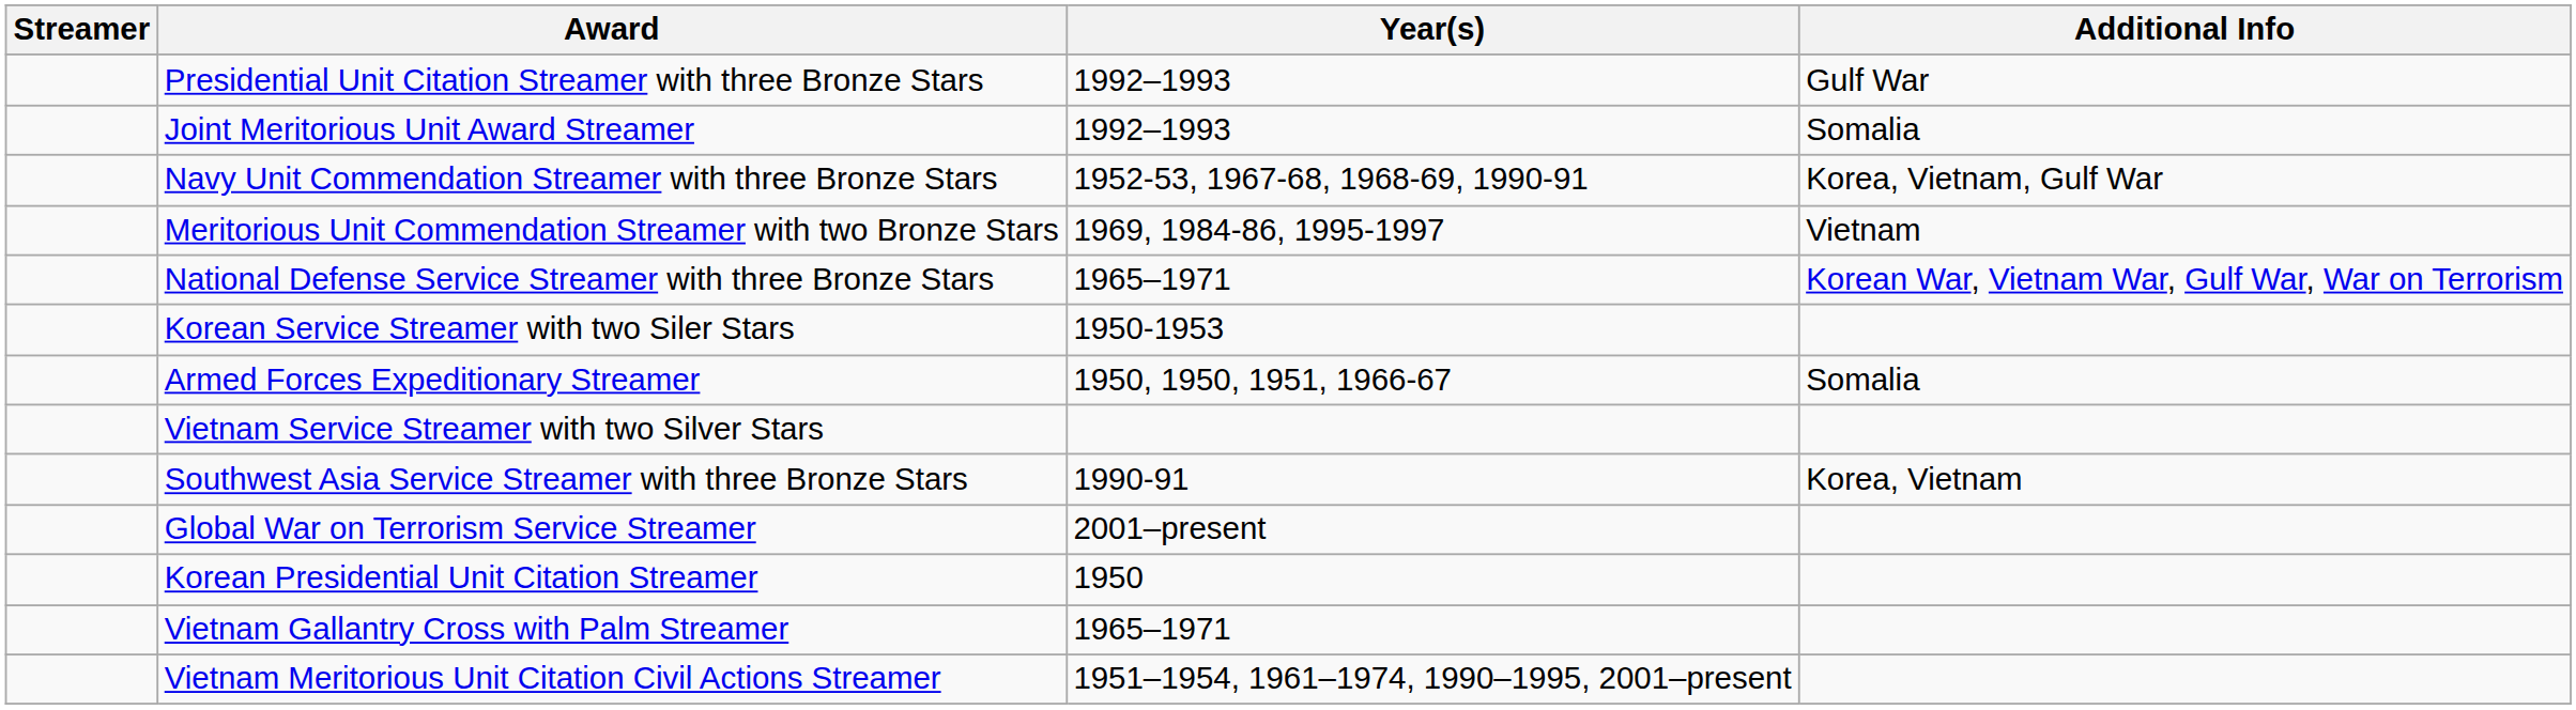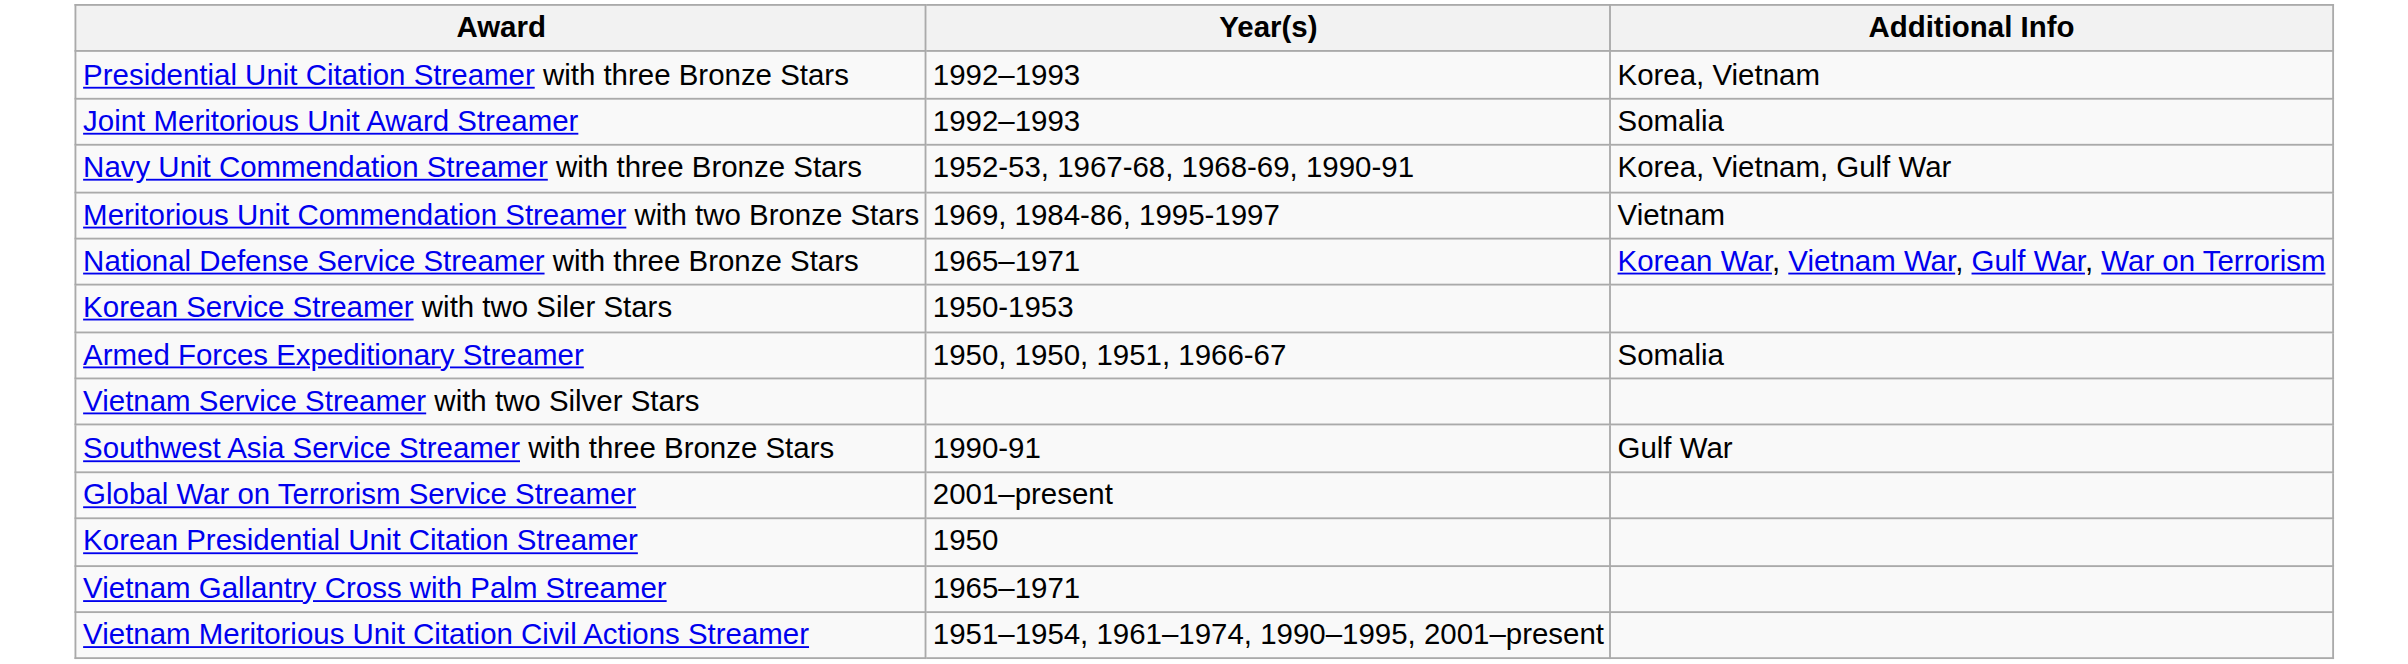 <table class="wikitable" style="margin:auto;">
 <tr>
-<th>Streamer</th>
 <th>Award</th>
 <th>Year(s)</th>
 <th>Additional Info</th>
 </tr>
 <tr>
-<td></td>
 <td><a href='#'>Presidential Unit Citation Streamer</a> with three Bronze Stars</td>
 <td>1992–1993</td>
-<td>Gulf War</td>
+<td>Korea, Vietnam</td>
 </tr>
 <tr>
-<td></td>
 <td><a href='#'>Joint Meritorious Unit Award Streamer</a></td>
 <td>1992–1993</td>
 <td>Somalia</td>
 </tr>
 <tr>
-<td></td>
 <td><a href='#'>Navy Unit Commendation Streamer</a> with three Bronze Stars</td>
 <td>1952-53, 1967-68, 1968-69, 1990-91</td>
 <td>Korea, Vietnam, Gulf War</td>
 </tr>
 <tr>
-<td></td>
 <td><a href='#'>Meritorious Unit Commendation Streamer</a> with two Bronze Stars</td>
 <td>1969, 1984-86, 1995-1997</td>
 <td>Vietnam</td>
 </tr>
 <tr>
-<td></td>
 <td><a href='#'>National Defense Service Streamer</a> with three Bronze Stars</td>
 <td>1965–1971</td>
 <td><a href='#'>Korean War</a>, <a href='#'>Vietnam War</a>, <a href='#'>Gulf War</a>, <a href='#'>War on Terrorism</a></td>
 </tr>
 <tr>
-<td></td>
 <td><a href='#'>Korean Service Streamer</a> with two Siler Stars</td>
 <td>1950-1953</td>
 <td><br></td>
 </tr>
 <tr>
-<td></td>
 <td><a href='#'>Armed Forces Expeditionary Streamer</a></td>
 <td>1950, 1950, 1951, 1966-67</td>
 <td>Somalia</td>
 </tr>
 <tr>
-<td></td>
 <td><a href='#'>Vietnam Service Streamer</a> with two Silver Stars</td>
 <td><br></td>
 <td><br></td>
 </tr>
 <tr>
-<td></td>
 <td><a href='#'>Southwest Asia Service Streamer</a> with three Bronze Stars</td>
 <td>1990-91</td>
-<td>Korea, Vietnam</td>
+<td>Gulf War</td>
 </tr>
 <tr>
-<td></td>
 <td><a href='#'>Global War on Terrorism Service Streamer</a></td>
 <td>2001–present</td>
 <td><br></td>
 </tr>
 <tr>
-<td></td>
 <td><a href='#'>Korean Presidential Unit Citation Streamer</a></td>
 <td>1950</td>
 <td><br></td>
 </tr>
 <tr>
-<td></td>
 <td><a href='#'>Vietnam Gallantry Cross with Palm Streamer</a></td>
 <td>1965–1971</td>
 <td><br></td>
 </tr>
 <tr>
-<td></td>
 <td><a href='#'>Vietnam Meritorious Unit Citation Civil Actions Streamer</a></td>
 <td>1951–1954, 1961–1974, 1990–1995, 2001–present</td>
 <td><br></td>
 </tr>
 </table>
